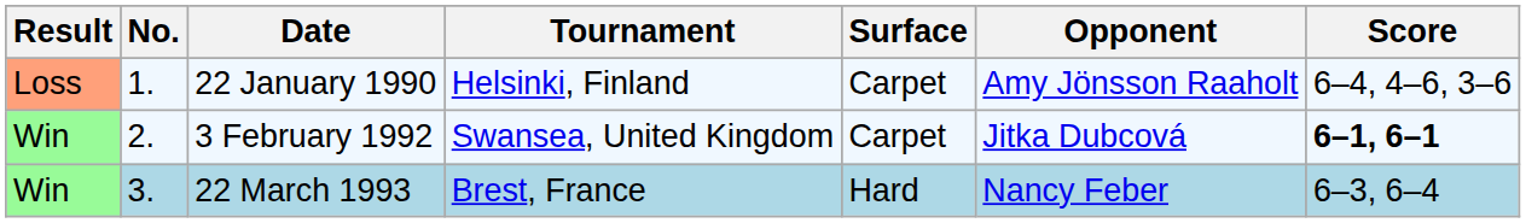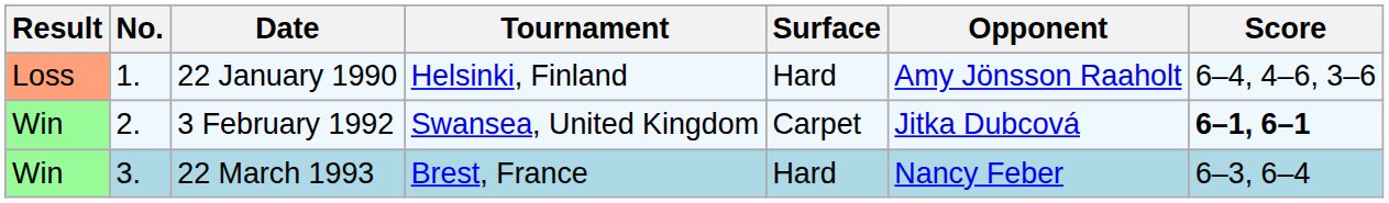 <table class="sortable wikitable" style="font-size:97%">
 <tr>
 <th>Result</th>
 <th>No.</th>
 <th>Date</th>
 <th>Tournament</th>
 <th>Surface</th>
 <th>Opponent</th>
 <th>Score</th>
 </tr>
 <tr style="background:#f0f8ff;">
 <td style="background:#ffa07a;">Loss</td>
 <td>1.</td>
 <td>22 January 1990</td>
 <td><a href='#'>Helsinki</a>, Finland</td>
-<td>Carpet</td>
+<td>Hard</td>
 <td> <a href='#'>Amy Jönsson Raaholt</a></td>
 <td>6–4, 4–6, 3–6</td>
 </tr>
 <tr style="background:#f0f8ff;">
 <td style="background:#98fb98;">Win</td>
 <td>2.</td>
 <td>3 February 1992</td>
 <td><a href='#'>Swansea</a>, United Kingdom</td>
 <td>Carpet</td>
 <td> <a href='#'>Jitka Dubcová</a></td>
 <td><strong>6–1, 6–1</strong></td>
 </tr>
 <tr style="background:lightblue;">
 <td style="background:#98fb98;">Win</td>
 <td>3.</td>
 <td>22 March 1993</td>
 <td><a href='#'>Brest</a>, France</td>
 <td>Hard</td>
 <td> <a href='#'>Nancy Feber</a></td>
 <td>6–3, 6–4</td>
 </tr>
 </table>
